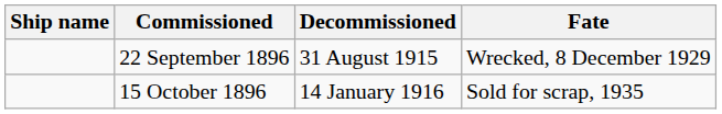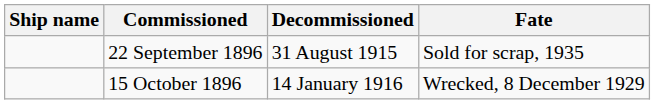 <table class="wikitable sortable">
 <tr>
 <th>Ship name</th>
 <th>Commissioned</th>
 <th>Decommissioned</th>
 <th>Fate</th>
 </tr>
 <tr>
 <td></td>
 <td>22 September 1896</td>
 <td>31 August 1915</td>
-<td>Wrecked, 8 December 1929</td>
+<td>Sold for scrap, 1935</td>
 </tr>
 <tr>
 <td></td>
 <td>15 October 1896</td>
 <td>14 January 1916</td>
-<td>Sold for scrap, 1935</td>
+<td>Wrecked, 8 December 1929</td>
 </tr>
 </table>
